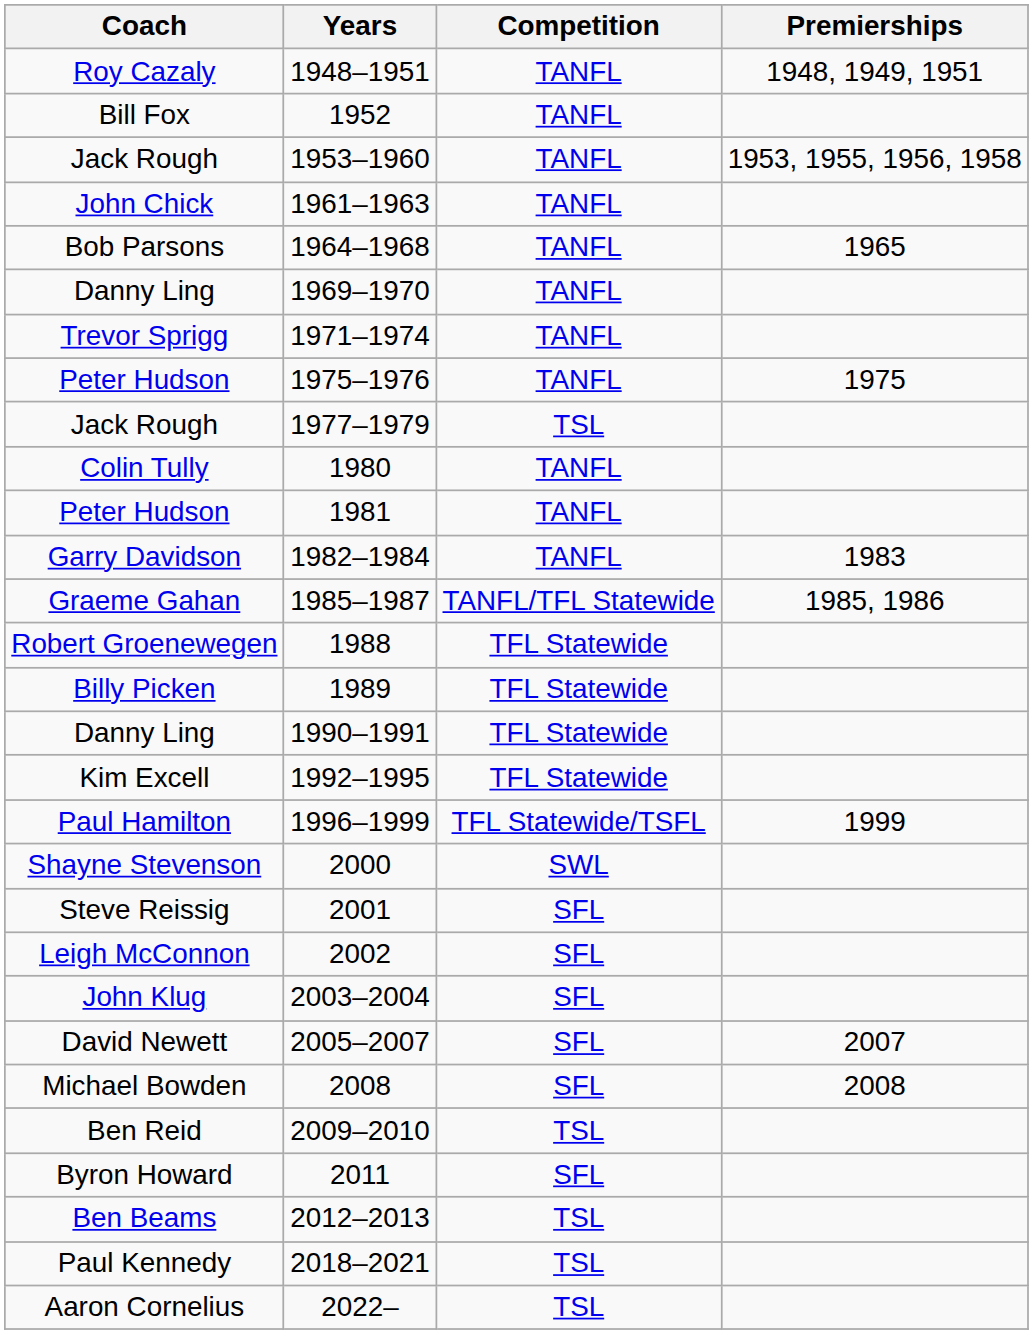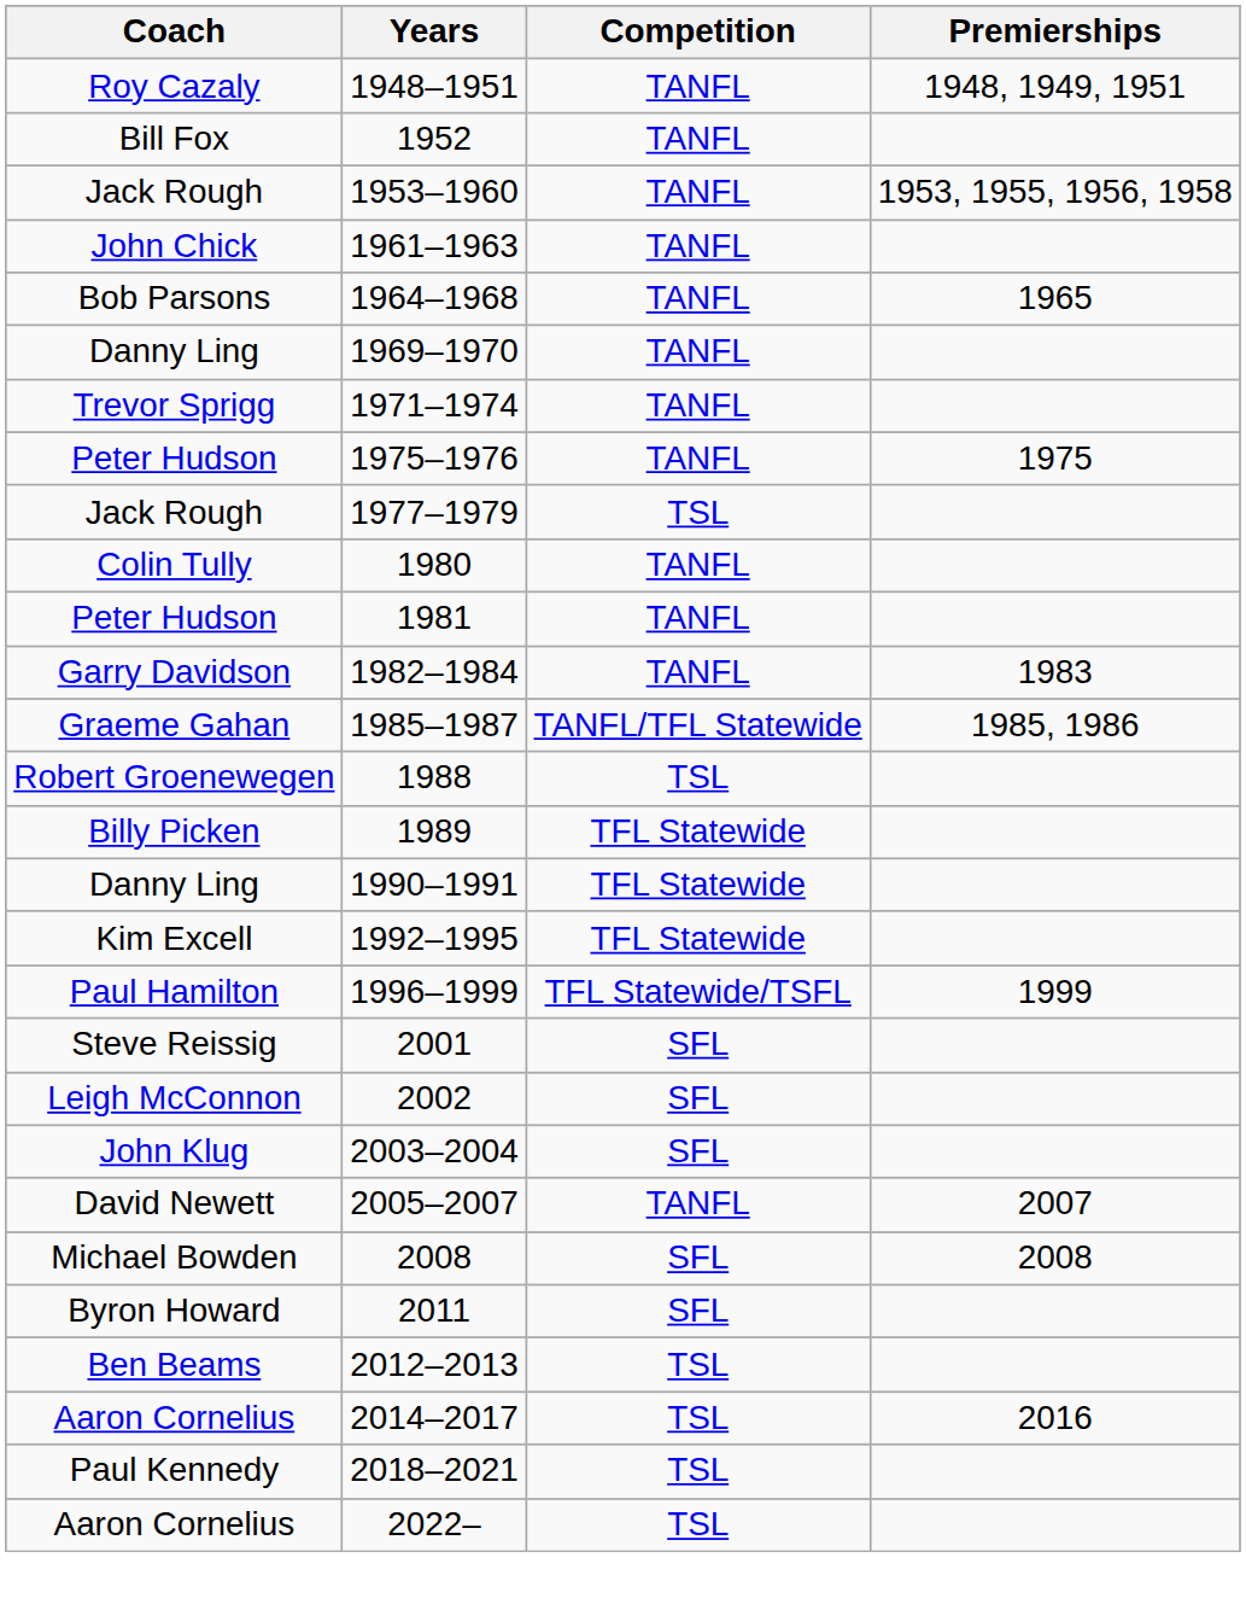 <table class="wikitable sortable"  style="text-align:center">
 <tr>
 <th width=0px>Coach</th>
 <th width=0px>Years</th>
 <th width=0px>Competition</th>
 <th width=0px>Premierships</th>
 </tr>
 <tr>
 <td><a href='#'>Roy Cazaly</a></td>
 <td>1948–1951</td>
 <td><a href='#'>TANFL</a></td>
 <td>1948, 1949, 1951</td>
 </tr>
 <tr>
 <td>Bill Fox</td>
 <td>1952</td>
 <td><a href='#'>TANFL</a></td>
 <td></td>
 </tr>
 <tr>
 <td>Jack Rough</td>
 <td>1953–1960</td>
 <td><a href='#'>TANFL</a></td>
 <td>1953, 1955, 1956, 1958</td>
 </tr>
 <tr>
 <td><a href='#'>John Chick</a></td>
 <td>1961–1963</td>
 <td><a href='#'>TANFL</a></td>
 <td></td>
 </tr>
 <tr>
 <td>Bob Parsons</td>
 <td>1964–1968</td>
 <td><a href='#'>TANFL</a></td>
 <td>1965</td>
 </tr>
 <tr>
 <td>Danny Ling</td>
 <td>1969–1970</td>
 <td><a href='#'>TANFL</a></td>
 <td></td>
 </tr>
 <tr>
 <td><a href='#'>Trevor Sprigg</a></td>
 <td>1971–1974</td>
 <td><a href='#'>TANFL</a></td>
 <td></td>
 </tr>
 <tr>
 <td><a href='#'>Peter Hudson</a></td>
 <td>1975–1976</td>
 <td><a href='#'>TANFL</a></td>
 <td>1975</td>
 </tr>
 <tr>
 <td>Jack Rough</td>
 <td>1977–1979</td>
 <td><a href='#'>TSL</a></td>
 <td></td>
 </tr>
 <tr>
 <td><a href='#'>Colin Tully</a></td>
 <td>1980</td>
 <td><a href='#'>TANFL</a></td>
 <td></td>
 </tr>
 <tr>
 <td><a href='#'>Peter Hudson</a></td>
 <td>1981</td>
 <td><a href='#'>TANFL</a></td>
 <td></td>
 </tr>
 <tr>
 <td><a href='#'>Garry Davidson</a></td>
 <td>1982–1984</td>
 <td><a href='#'>TANFL</a></td>
 <td>1983</td>
 </tr>
 <tr>
 <td><a href='#'>Graeme Gahan</a></td>
 <td>1985–1987</td>
 <td><a href='#'>TANFL/TFL Statewide</a></td>
 <td>1985, 1986</td>
 </tr>
 <tr>
 <td><a href='#'>Robert Groenewegen</a></td>
 <td>1988</td>
-<td><a href='#'>TFL Statewide</a></td>
+<td><a href='#'>TSL</a></td>
 <td></td>
 </tr>
 <tr>
 <td><a href='#'>Billy Picken</a></td>
 <td>1989</td>
 <td><a href='#'>TFL Statewide</a></td>
 <td></td>
 </tr>
 <tr>
 <td>Danny Ling</td>
 <td>1990–1991</td>
 <td><a href='#'>TFL Statewide</a></td>
 <td></td>
 </tr>
 <tr>
 <td>Kim Excell</td>
 <td>1992–1995</td>
 <td><a href='#'>TFL Statewide</a></td>
 <td></td>
 </tr>
 <tr>
 <td><a href='#'>Paul Hamilton</a></td>
 <td>1996–1999</td>
 <td><a href='#'>TFL Statewide/TSFL</a></td>
 <td>1999</td>
 </tr>
 <tr>
-<td><a href='#'>Shayne Stevenson</a></td>
-<td>2000</td>
-<td><a href='#'>SWL</a></td>
-<td></td>
-</tr>
-<tr>
 <td>Steve Reissig</td>
 <td>2001</td>
 <td><a href='#'>SFL</a></td>
 <td></td>
 </tr>
 <tr>
 <td><a href='#'>Leigh McConnon</a></td>
 <td>2002</td>
 <td><a href='#'>SFL</a></td>
 <td></td>
 </tr>
 <tr>
 <td><a href='#'>John Klug</a></td>
 <td>2003–2004</td>
 <td><a href='#'>SFL</a></td>
 <td></td>
 </tr>
 <tr>
 <td>David Newett</td>
 <td>2005–2007</td>
-<td><a href='#'>SFL</a></td>
+<td><a href='#'>TANFL</a></td>
 <td>2007</td>
 </tr>
 <tr>
 <td>Michael Bowden</td>
 <td>2008</td>
 <td><a href='#'>SFL</a></td>
 <td>2008</td>
-</tr>
-<tr>
-<td>Ben Reid</td>
-<td>2009–2010</td>
-<td><a href='#'>TSL</a></td>
-<td></td>
 </tr>
 <tr>
 <td>Byron Howard</td>
 <td>2011</td>
 <td><a href='#'>SFL</a></td>
 <td></td>
 </tr>
 <tr>
 <td><a href='#'>Ben Beams</a></td>
 <td>2012–2013</td>
 <td><a href='#'>TSL</a></td>
 <td></td>
 </tr>
 <tr>
+<td><a href='#'>Aaron Cornelius</a></td>
+<td>2014–2017</td>
+<td><a href='#'>TSL</a></td>
+<td>2016</td>
+</tr>
+<tr>
 <td>Paul Kennedy</td>
 <td>2018–2021</td>
 <td><a href='#'>TSL</a></td>
 <td></td>
 </tr>
 <tr>
 <td>Aaron Cornelius</td>
 <td>2022–</td>
 <td><a href='#'>TSL</a></td>
 <td></td>
 </tr>
 </table>
